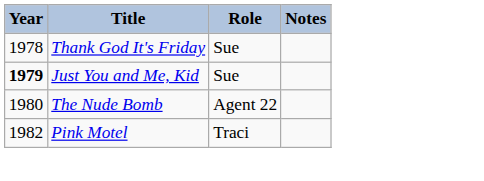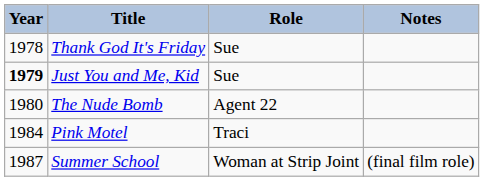 <table class="wikitable" border="1" style="font-size: 90%;" ;>
 <tr style="text-align:center;">
 <th style="background:#B0C4DE;">Year</th>
 <th style="background:#B0C4DE;">Title</th>
 <th style="background:#B0C4DE;">Role</th>
 <th style="background:#B0C4DE;">Notes</th>
 </tr>
 <tr>
 <td>1978</td>
 <td><em><a href='#'>Thank God It's Friday</a></em></td>
 <td>Sue</td>
 <td></td>
 </tr>
 <tr>
 <td><strong>1979</strong></td>
 <td><em><a href='#'>Just You and Me, Kid</a></em></td>
 <td>Sue</td>
 <td></td>
 </tr>
 <tr>
 <td>1980</td>
 <td><em><a href='#'>The Nude Bomb</a></em></td>
 <td>Agent 22</td>
 <td></td>
 </tr>
 <tr>
-<td>1982</td>
+<td>1984</td>
 <td><em><a href='#'>Pink Motel</a></em></td>
 <td>Traci</td>
 <td></td>
 </tr>
+<tr>
+<td>1987</td>
+<td><em><a href='#'>Summer School</a></em></td>
+<td>Woman at Strip Joint</td>
+<td>(final film role)</td>
+</tr>
 </table>
